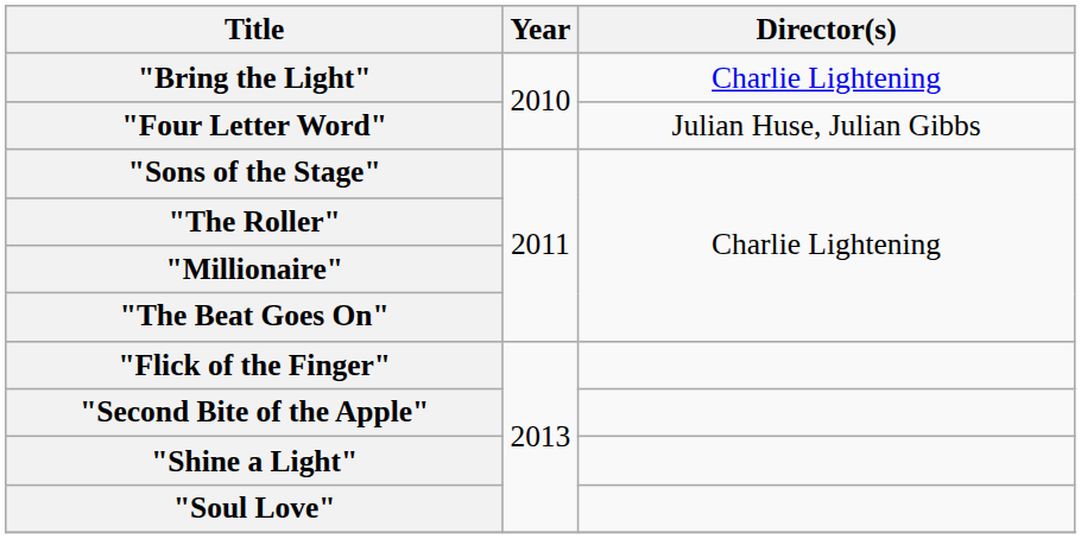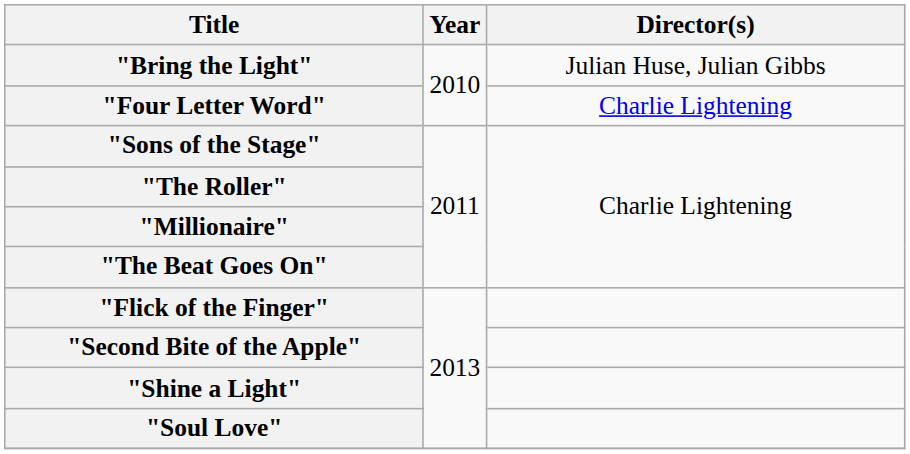 <table class="wikitable plainrowheaders" style="text-align:center;">
 <tr>
 <th scope="col" style="width:16em;">Title</th>
 <th scope="col">Year</th>
 <th scope="col" style="width:16em;">Director(s)</th>
 </tr>
 <tr>
 <th scope="row">"Bring the Light"</th>
 <td rowspan="2">2010</td>
-<td><a href='#'>Charlie Lightening</a></td>
+<td>Julian Huse, Julian Gibbs</td>
 </tr>
 <tr>
 <th scope="row">"Four Letter Word"</th>
-<td>Julian Huse, Julian Gibbs</td>
+<td><a href='#'>Charlie Lightening</a></td>
 </tr>
 <tr>
 <th scope="row">"Sons of the Stage"</th>
 <td rowspan="4">2011</td>
 <td rowspan="4">Charlie Lightening</td>
 </tr>
 <tr>
 <th scope="row">"The Roller"</th>
 </tr>
 <tr>
 <th scope="row">"Millionaire"</th>
 </tr>
 <tr>
 <th scope="row">"The Beat Goes On"</th>
 </tr>
 <tr>
 <th scope="row">"Flick of the Finger"</th>
 <td rowspan="4">2013</td>
 <td></td>
 </tr>
 <tr>
 <th scope="row">"Second Bite of the Apple"</th>
 <td></td>
 </tr>
 <tr>
 <th scope="row">"Shine a Light"</th>
 <td></td>
 </tr>
 <tr>
 <th scope="row">"Soul Love"</th>
 <td></td>
 </tr>
 <tr>
 </tr>
 </table>
